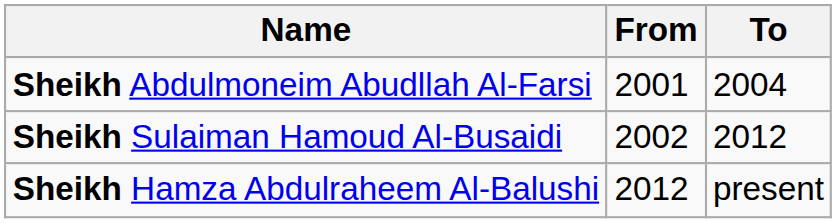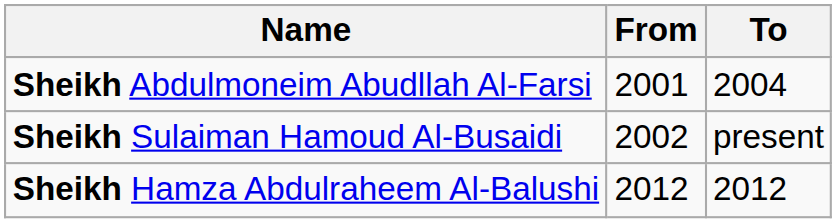 <table class="wikitable">
 <tr>
 <th>Name</th>
 <th>From</th>
 <th>To</th>
 </tr>
 <tr>
 <td> <strong>Sheikh</strong> <a href='#'>Abdulmoneim Abudllah Al-Farsi</a></td>
 <td>2001</td>
 <td>2004</td>
 </tr>
 <tr>
 <td> <strong>Sheikh</strong> <a href='#'>Sulaiman Hamoud Al-Busaidi</a></td>
 <td>2002</td>
-<td>2012</td>
+<td>present</td>
 </tr>
 <tr>
 <td> <strong>Sheikh</strong> <a href='#'>Hamza Abdulraheem Al-Balushi</a></td>
 <td>2012</td>
-<td>present</td>
+<td>2012</td>
 </tr>
 </table>
